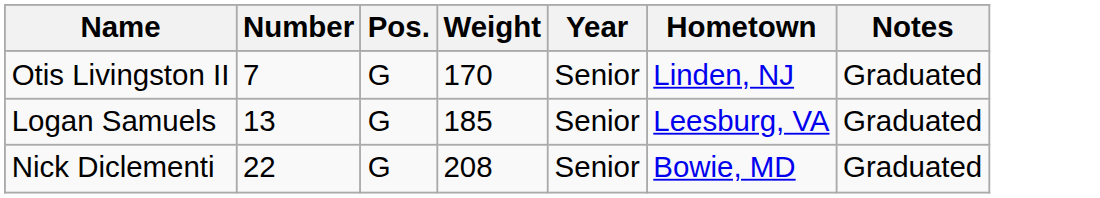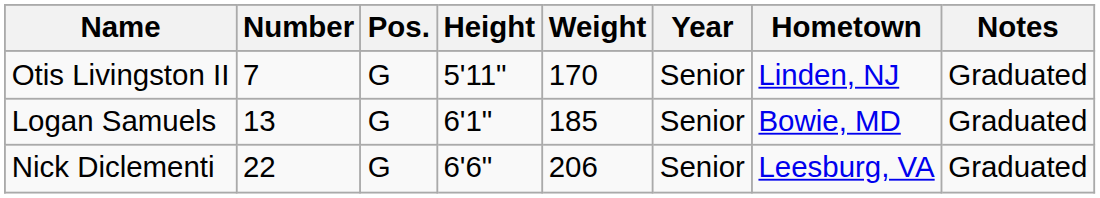 <table class="wikitable sortable" border="1">
 <tr>
 <th>Name</th>
 <th>Number</th>
 <th>Pos.</th>
+<th>Height</th>
 <th>Weight</th>
 <th>Year</th>
 <th>Hometown</th>
 <th class="unsortable">Notes</th>
 </tr>
 <tr>
 <td sortname>Otis Livingston II</td>
 <td>7</td>
 <td>G</td>
+<td>5'11"</td>
 <td>170</td>
 <td>Senior</td>
 <td><a href='#'>Linden, NJ</a></td>
 <td>Graduated</td>
 </tr>
 <tr>
 <td sortname>Logan Samuels</td>
 <td>13</td>
 <td>G</td>
+<td>6'1"</td>
 <td>185</td>
 <td>Senior</td>
-<td><a href='#'>Leesburg, VA</a></td>
+<td><a href='#'>Bowie, MD</a></td>
 <td>Graduated</td>
 </tr>
 <tr>
 <td sortname>Nick Diclementi</td>
 <td>22</td>
 <td>G</td>
-<td>208</td>
+<td>6'6"</td>
+<td>206</td>
 <td>Senior</td>
-<td><a href='#'>Bowie, MD</a></td>
+<td><a href='#'>Leesburg, VA</a></td>
 <td>Graduated</td>
 </tr>
 </table>
